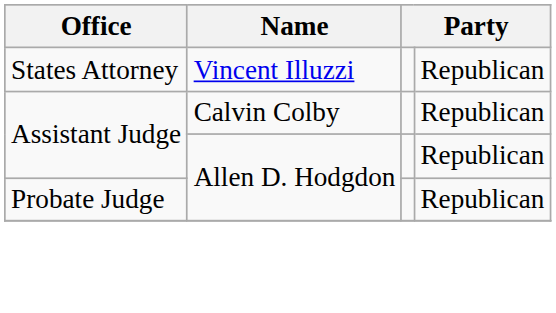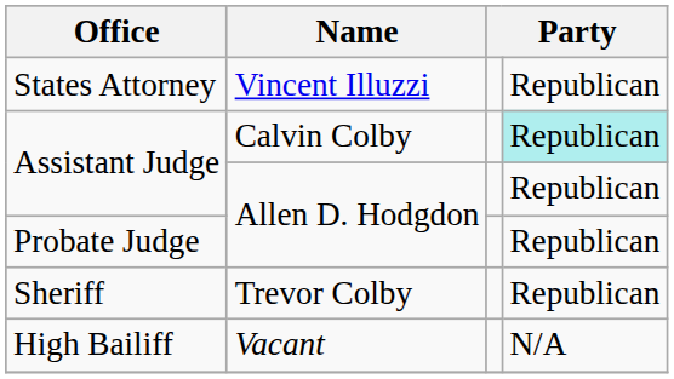 <table class="wikitable sortable">
 <tr>
 <th>Office</th>
 <th>Name</th>
 <th colspan="2">Party</th>
 </tr>
 <tr>
 <td>States Attorney</td>
 <td><a href='#'>Vincent Illuzzi</a></td>
 <td></td>
 <td>Republican</td>
 </tr>
 <tr>
 <td rowspan=2>Assistant Judge</td>
 <td>Calvin Colby</td>
 <td></td>
-<td>Republican</td>
+<td style="background: paleturquoise;">Republican</td>
 </tr>
 <tr>
 <td rowspan=2>Allen D. Hodgdon</td>
 <td></td>
 <td>Republican</td>
 </tr>
 <tr>
 <td>Probate Judge</td>
 <td></td>
 <td>Republican</td>
 </tr>
 <tr>
+<td>Sheriff</td>
+<td>Trevor Colby</td>
+<td></td>
+<td>Republican</td>
+</tr>
+<tr>
+<td>High Bailiff</td>
+<td><em>Vacant</em></td>
+<td></td>
+<td>N/A</td>
+</tr>
+<tr>
 </tr>
 </table>
